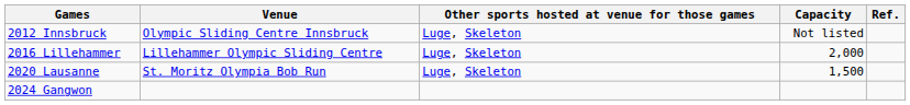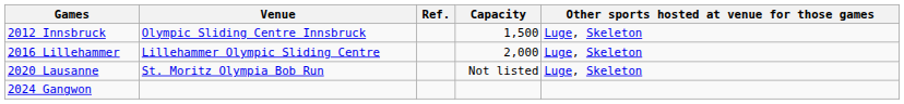 <table class="wikitable sortable" width="1000px">
 <tr>
 <th>Games</th>
 <th>Venue</th>
+<th>Ref.</th>
+<th>Capacity</th>
 <th>Other sports hosted at venue for those games</th>
-<th>Capacity</th>
-<th>Ref.</th>
 </tr>
 <tr>
 <td><a href='#'>2012 Innsbruck</a></td>
 <td><a href='#'>Olympic Sliding Centre Innsbruck</a></td>
+<td align="center"></td>
+<td align="right">1,500</td>
 <td><a href='#'>Luge</a>, <a href='#'>Skeleton</a></td>
-<td align="right">Not listed</td>
-<td align="center"></td>
 </tr>
 <tr>
 <td><a href='#'>2016 Lillehammer</a></td>
 <td><a href='#'>Lillehammer Olympic Sliding Centre</a></td>
+<td align="center"></td>
+<td align="right">2,000</td>
 <td><a href='#'>Luge</a>, <a href='#'>Skeleton</a></td>
-<td align="right">2,000</td>
-<td align="center"></td>
 </tr>
 <tr>
 <td><a href='#'>2020 Lausanne</a></td>
 <td><a href='#'>St. Moritz Olympia Bob Run</a></td>
+<td align="center"></td>
+<td align="right">Not listed</td>
 <td><a href='#'>Luge</a>, <a href='#'>Skeleton</a></td>
-<td align="right">1,500</td>
-<td align="center"></td>
 </tr>
 <tr>
 <td><a href='#'>2024 Gangwon</a></td>
 <td></td>
+<td align="center"></td>
+<td align="right"></td>
 <td></td>
-<td align="right"></td>
-<td align="center"></td>
 </tr>
 </table>
